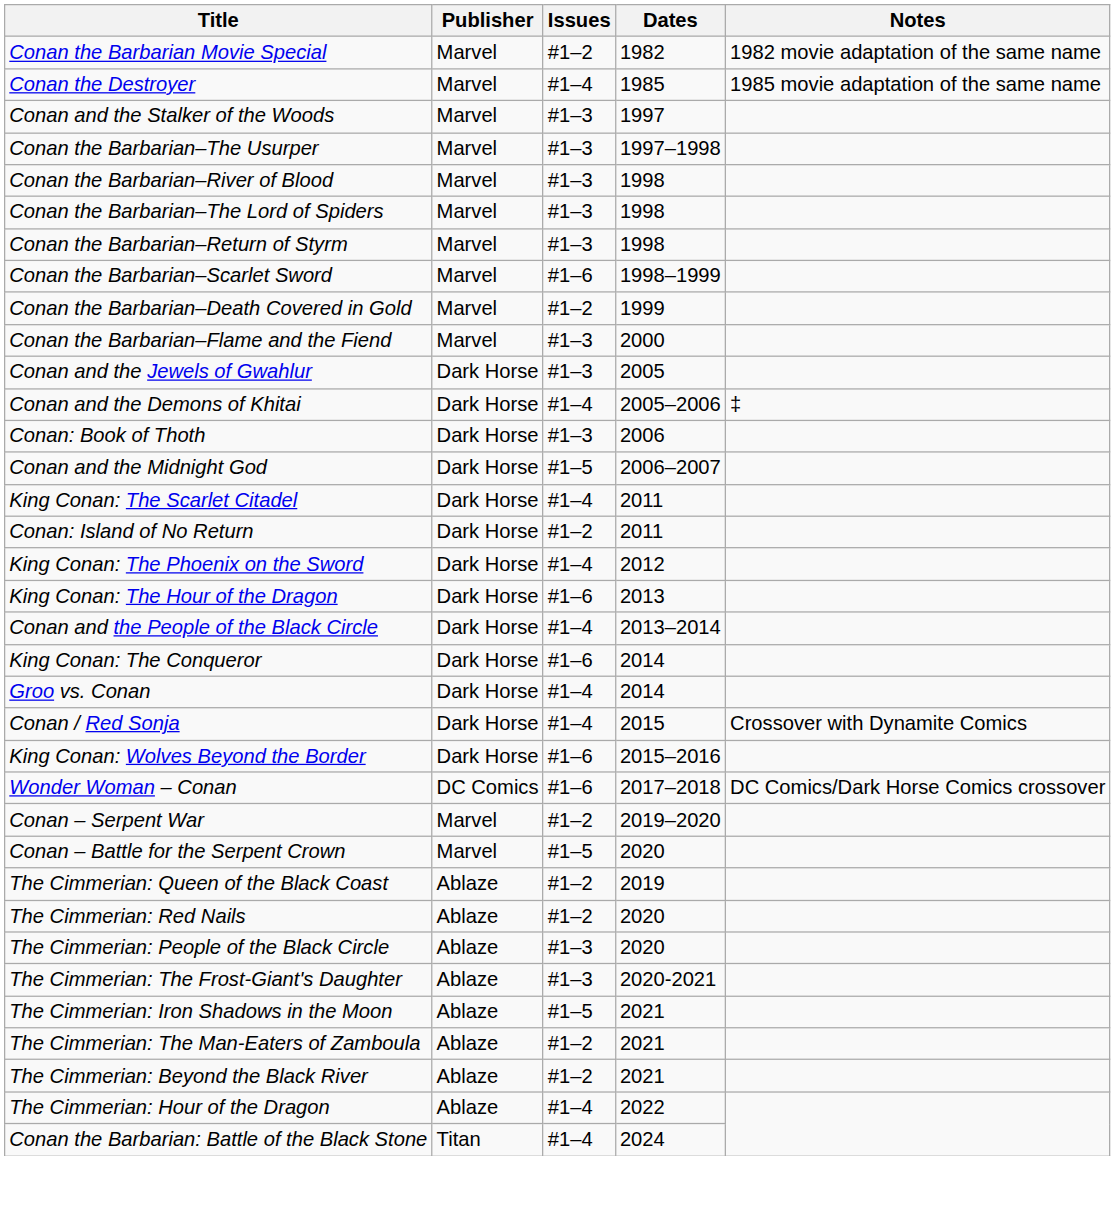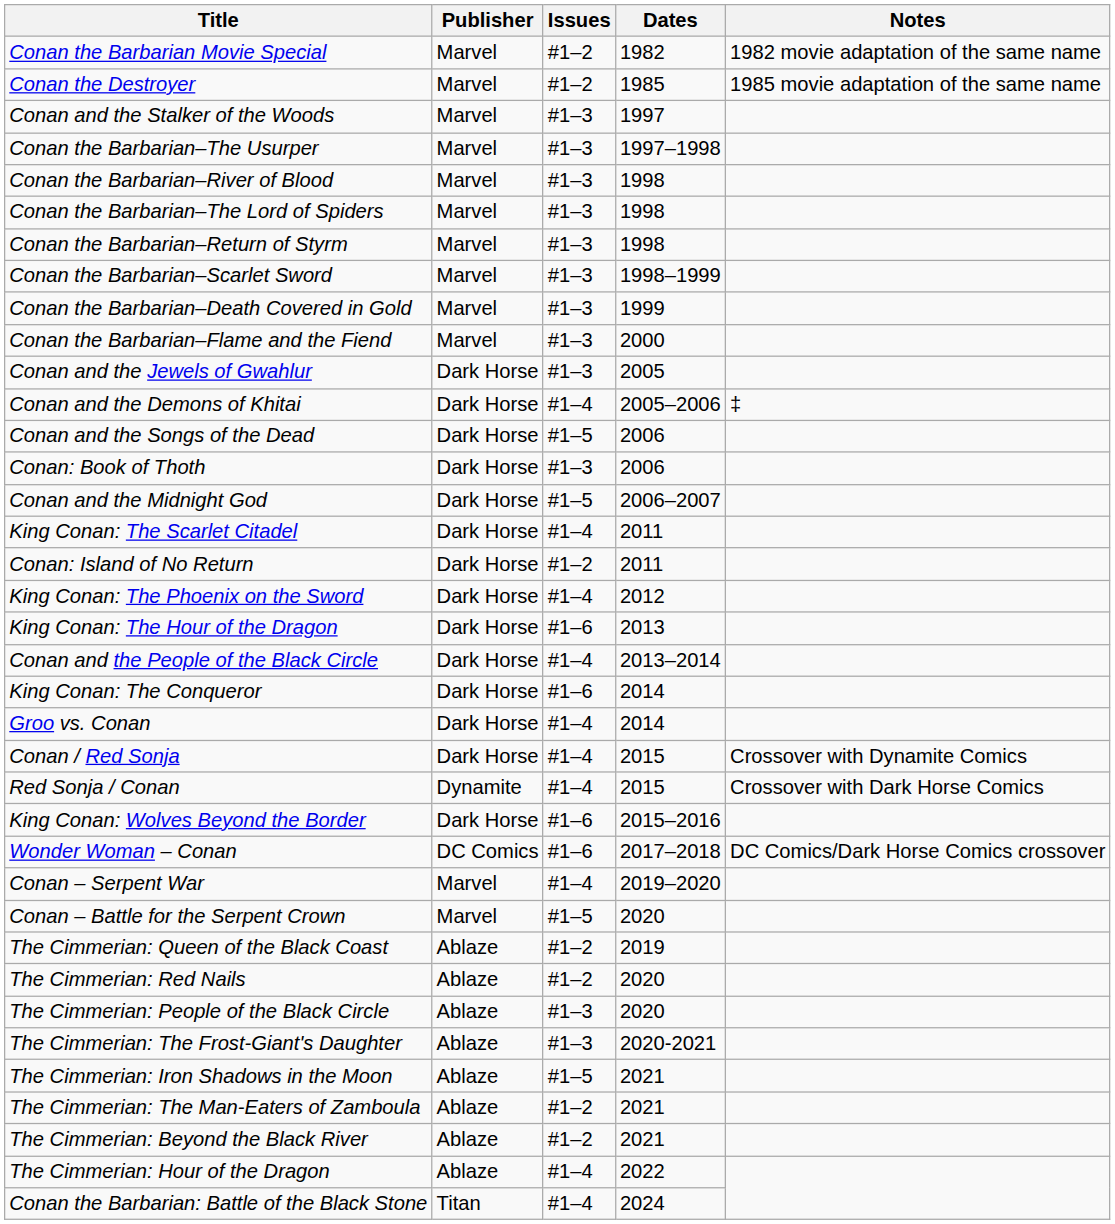 <table class="wikitable">
 <tr>
 <th>Title</th>
 <th>Publisher</th>
 <th>Issues</th>
 <th>Dates</th>
 <th>Notes</th>
 </tr>
 <tr>
 <td><em><a href='#'>Conan the Barbarian Movie Special</a></em></td>
 <td>Marvel</td>
 <td>#1–2</td>
 <td>1982</td>
 <td>1982 movie adaptation of the same name</td>
 </tr>
 <tr>
 <td><em><a href='#'>Conan the Destroyer</a></em></td>
 <td>Marvel</td>
-<td>#1–4</td>
+<td>#1–2</td>
 <td>1985</td>
 <td>1985 movie adaptation of the same name</td>
 </tr>
 <tr>
 <td><em>Conan and the Stalker of the Woods</em></td>
 <td>Marvel</td>
 <td>#1–3</td>
 <td>1997</td>
 <td></td>
 </tr>
 <tr>
 <td><em>Conan the Barbarian–The Usurper</em></td>
 <td>Marvel</td>
 <td>#1–3</td>
 <td>1997–1998</td>
 <td></td>
 </tr>
 <tr>
 <td><em>Conan the Barbarian–River of Blood</em></td>
 <td>Marvel</td>
 <td>#1–3</td>
 <td>1998</td>
 <td></td>
 </tr>
 <tr>
 <td><em>Conan the Barbarian–The Lord of Spiders</em></td>
 <td>Marvel</td>
 <td>#1–3</td>
 <td>1998</td>
 <td></td>
 </tr>
 <tr>
 <td><em>Conan the Barbarian–Return of Styrm</em></td>
 <td>Marvel</td>
 <td>#1–3</td>
 <td>1998</td>
 <td></td>
 </tr>
 <tr>
 <td><em>Conan the Barbarian–Scarlet Sword</em></td>
 <td>Marvel</td>
-<td>#1–6</td>
+<td>#1–3</td>
 <td>1998–1999</td>
 <td></td>
 </tr>
 <tr>
 <td><em>Conan the Barbarian–Death Covered in Gold</em></td>
 <td>Marvel</td>
-<td>#1–2</td>
+<td>#1–3</td>
 <td>1999</td>
 <td></td>
 </tr>
 <tr>
 <td><em>Conan the Barbarian–Flame and the Fiend</em></td>
 <td>Marvel</td>
 <td>#1–3</td>
 <td>2000</td>
 <td></td>
 </tr>
 <tr>
 <td><em>Conan and the <a href='#'>Jewels of Gwahlur</a></em></td>
 <td>Dark Horse</td>
 <td>#1–3</td>
 <td>2005</td>
 <td></td>
 </tr>
 <tr>
 <td><em>Conan and the Demons of Khitai</em></td>
 <td>Dark Horse</td>
 <td>#1–4</td>
 <td>2005–2006</td>
 <td>‡</td>
+</tr>
+<tr>
+<td><em>Conan and the Songs of the Dead</em></td>
+<td>Dark Horse</td>
+<td>#1–5</td>
+<td>2006</td>
+<td></td>
 </tr>
 <tr>
 <td><em>Conan: Book of Thoth</em></td>
 <td>Dark Horse</td>
 <td>#1–3</td>
 <td>2006</td>
 <td></td>
 </tr>
 <tr>
 <td><em>Conan and the Midnight God</em></td>
 <td>Dark Horse</td>
 <td>#1–5</td>
 <td>2006–2007</td>
 <td></td>
 </tr>
 <tr>
 <td><em>King Conan: <a href='#'>The Scarlet Citadel</a></em></td>
 <td>Dark Horse</td>
 <td>#1–4</td>
 <td>2011</td>
 <td></td>
 </tr>
 <tr>
 <td><em>Conan: Island of No Return</em></td>
 <td>Dark Horse</td>
 <td>#1–2</td>
 <td>2011</td>
 <td></td>
 </tr>
 <tr>
 <td><em>King Conan: <a href='#'>The Phoenix on the Sword</a></em></td>
 <td>Dark Horse</td>
 <td>#1–4</td>
 <td>2012</td>
 <td></td>
 </tr>
 <tr>
 <td><em>King Conan: <a href='#'>The Hour of the Dragon</a></em></td>
 <td>Dark Horse</td>
 <td>#1–6</td>
 <td>2013</td>
 <td></td>
 </tr>
 <tr>
 <td><em>Conan and <a href='#'>the People of the Black Circle</a></em></td>
 <td>Dark Horse</td>
 <td>#1–4</td>
 <td>2013–2014</td>
 <td></td>
 </tr>
 <tr>
 <td><em>King Conan: The Conqueror</em></td>
 <td>Dark Horse</td>
 <td>#1–6</td>
 <td>2014</td>
 <td></td>
 </tr>
 <tr>
 <td><em><a href='#'>Groo</a> vs. Conan</em></td>
 <td>Dark Horse</td>
 <td>#1–4</td>
 <td>2014</td>
 <td></td>
 </tr>
 <tr>
 <td><em>Conan / <a href='#'>Red Sonja</a></em></td>
 <td>Dark Horse</td>
 <td>#1–4</td>
 <td>2015</td>
 <td>Crossover with Dynamite Comics</td>
 </tr>
 <tr>
+<td><em>Red Sonja / Conan</em></td>
+<td>Dynamite</td>
+<td>#1–4</td>
+<td>2015</td>
+<td>Crossover with Dark Horse Comics</td>
+</tr>
+<tr>
 <td><em>King Conan: <a href='#'>Wolves Beyond the Border</a></em></td>
 <td>Dark Horse</td>
 <td>#1–6</td>
 <td>2015–2016</td>
 <td></td>
 </tr>
 <tr>
 <td><em><a href='#'>Wonder Woman</a> – Conan</em></td>
 <td>DC Comics</td>
 <td>#1–6</td>
 <td>2017–2018</td>
 <td>DC Comics/Dark Horse Comics crossover</td>
 </tr>
 <tr>
 <td><em>Conan – Serpent War</em></td>
 <td>Marvel</td>
-<td>#1–2</td>
+<td>#1–4</td>
 <td>2019–2020</td>
 <td></td>
 </tr>
 <tr>
 <td><em>Conan – Battle for the Serpent Crown</em></td>
 <td>Marvel</td>
 <td>#1–5</td>
 <td>2020</td>
 <td></td>
 </tr>
 <tr>
 <td><em>The Cimmerian: Queen of the Black Coast</em></td>
 <td>Ablaze</td>
 <td>#1–2</td>
 <td>2019</td>
 <td></td>
 </tr>
 <tr>
 <td><em>The Cimmerian: Red Nails</em></td>
 <td>Ablaze</td>
 <td>#1–2</td>
 <td>2020</td>
 <td></td>
 </tr>
 <tr>
 <td><em>The Cimmerian: People of the Black Circle</em></td>
 <td>Ablaze</td>
 <td>#1–3</td>
 <td>2020</td>
 <td></td>
 </tr>
 <tr>
 <td><em>The Cimmerian: The Frost-Giant's Daughter</em></td>
 <td>Ablaze</td>
 <td>#1–3</td>
 <td>2020-2021</td>
 <td></td>
 </tr>
 <tr>
 <td><em>The Cimmerian: Iron Shadows in the Moon</em></td>
 <td>Ablaze</td>
 <td>#1–5</td>
 <td>2021</td>
 <td></td>
 </tr>
 <tr>
 <td><em>The Cimmerian: The Man-Eaters of Zamboula</em></td>
 <td>Ablaze</td>
 <td>#1–2</td>
 <td>2021</td>
 <td></td>
 </tr>
 <tr>
 <td><em>The Cimmerian: Beyond the Black River</em></td>
 <td>Ablaze</td>
 <td>#1–2</td>
 <td>2021</td>
 <td></td>
 </tr>
 <tr>
 <td><em>The Cimmerian: Hour of the Dragon</em></td>
 <td>Ablaze</td>
 <td>#1–4</td>
 <td>2022</td>
 </tr>
 <tr>
 <td><em>Conan the Barbarian: Battle of the Black Stone</em></td>
 <td>Titan</td>
 <td>#1–4</td>
 <td>2024</td>
 </tr>
 </table>
